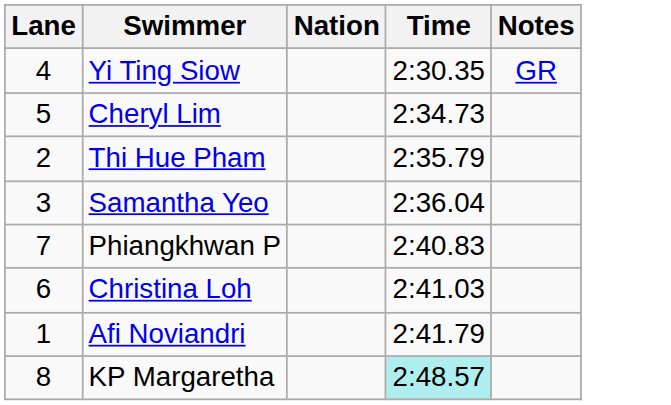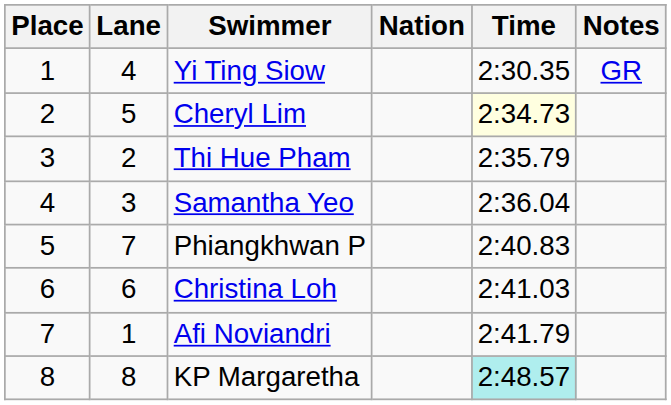 <table class="wikitable sortable" style="text-align:center">
 <tr>
+<th>Place</th>
 <th>Lane</th>
 <th>Swimmer</th>
 <th>Nation</th>
 <th>Time</th>
 <th>Notes</th>
 </tr>
 <tr>
+<td>1</td>
 <td>4</td>
 <td align=left><a href='#'>Yi Ting Siow</a></td>
 <td align=left></td>
 <td>2:30.35</td>
 <td><a href='#'>GR</a></td>
 </tr>
 <tr>
+<td>2</td>
 <td>5</td>
 <td align=left><a href='#'>Cheryl Lim</a></td>
 <td align=left></td>
-<td>2:34.73</td>
+<td style="background: lightyellow;">2:34.73</td>
 <td></td>
 </tr>
 <tr>
+<td>3</td>
 <td>2</td>
 <td align=left><a href='#'>Thi Hue Pham</a></td>
 <td align=left></td>
 <td>2:35.79</td>
 <td></td>
 </tr>
 <tr>
+<td>4</td>
 <td>3</td>
 <td align=left><a href='#'>Samantha Yeo</a></td>
 <td align=left></td>
 <td>2:36.04</td>
 <td></td>
 </tr>
 <tr>
+<td>5</td>
 <td>7</td>
 <td align=left>Phiangkhwan P</td>
 <td align=left></td>
 <td>2:40.83</td>
 <td></td>
 </tr>
 <tr>
 <td>6</td>
+<td>6</td>
 <td align=left><a href='#'>Christina Loh</a></td>
 <td align=left></td>
 <td>2:41.03</td>
 <td></td>
 </tr>
 <tr>
+<td>7</td>
 <td>1</td>
 <td align=left><a href='#'>Afi Noviandri</a></td>
 <td align=left></td>
 <td>2:41.79</td>
 <td></td>
 </tr>
 <tr>
 <td>8</td>
+<td>8</td>
 <td align=left>KP Margaretha</td>
 <td align=left></td>
 <td style="background: paleturquoise;">2:48.57</td>
 <td></td>
 </tr>
 </table>
